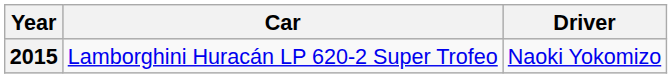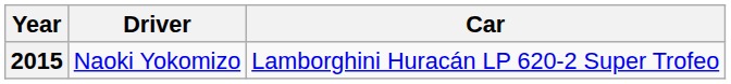 <table class="wikitable" style="font-size: 95%;">
 <tr>
 <th>Year</th>
+<th>Driver</th>
 <th>Car</th>
-<th>Driver</th>
 </tr>
 <tr>
 <th>2015</th>
+<td> <a href='#'>Naoki Yokomizo</a></td>
 <td><a href='#'>Lamborghini Huracán LP 620-2 Super Trofeo</a></td>
-<td> <a href='#'>Naoki Yokomizo</a></td>
 </tr>
 </table>
